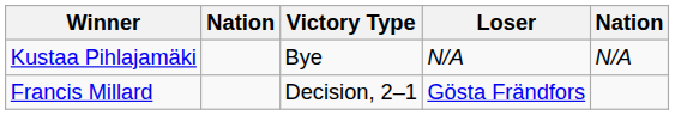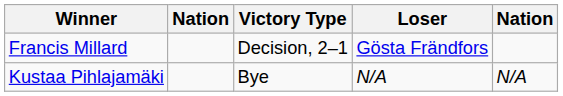 <table class="wikitable sortable" style="text-align:left;">
 <tr>
 <th>Winner</th>
 <th>Nation</th>
 <th>Victory Type</th>
 <th>Loser</th>
 <th>Nation</th>
 </tr>
 <tr>
+<td><a href='#'>Francis Millard</a></td>
+<td></td>
+<td>Decision, 2–1</td>
+<td><a href='#'>Gösta Frändfors</a></td>
+<td></td>
+</tr>
+<tr>
 <td><a href='#'>Kustaa Pihlajamäki</a></td>
 <td></td>
 <td>Bye</td>
 <td><em>N/A</em></td>
 <td><em>N/A</em></td>
 </tr>
-<tr>
-<td><a href='#'>Francis Millard</a></td>
-<td></td>
-<td>Decision, 2–1</td>
-<td><a href='#'>Gösta Frändfors</a></td>
-<td></td>
-</tr>
 </table>
